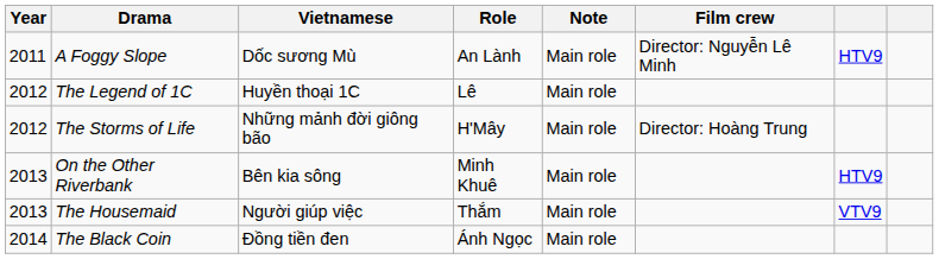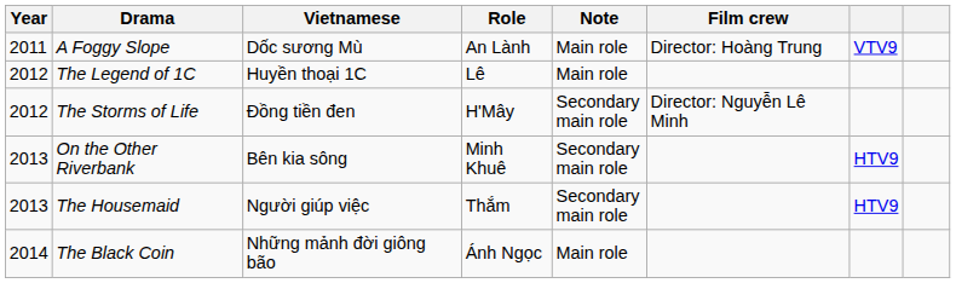 <table class="wikitable">
 <tr>
 <th>Year</th>
 <th>Drama</th>
 <th>Vietnamese</th>
 <th>Role</th>
 <th width=10%>Note</th>
 <th>Film crew</th>
 <th width=5%></th>
 <th width=5%></th>
 </tr>
 <tr>
 <td>2011</td>
 <td><em>A Foggy Slope</em></td>
 <td>Dốc sương Mù</td>
 <td>An Lành</td>
 <td>Main role</td>
-<td>Director: Nguyễn Lê Minh</td>
-<td><a href='#'>HTV9</a></td>
+<td>Director: Hoàng Trung</td>
+<td><a href='#'>VTV9</a></td>
 <td></td>
 </tr>
 <tr>
 <td>2012</td>
 <td><em>The Legend of 1C</em></td>
 <td>Huyền thoại 1C</td>
 <td>Lê</td>
 <td>Main role</td>
 <td></td>
 <td></td>
 <td></td>
 </tr>
 <tr>
 <td>2012</td>
 <td><em>The Storms of Life</em></td>
-<td>Những mảnh đời giông bão</td>
+<td>Đồng tiền đen</td>
 <td>H'Mây</td>
-<td>Main role</td>
-<td>Director: Hoàng Trung</td>
+<td>Secondary main role</td>
+<td>Director: Nguyễn Lê Minh</td>
 <td></td>
 <td></td>
 </tr>
 <tr>
 <td>2013</td>
 <td><em>On the Other Riverbank</em></td>
 <td>Bên kia sông</td>
 <td>Minh Khuê</td>
-<td>Main role</td>
+<td>Secondary main role</td>
 <td></td>
 <td><a href='#'>HTV9</a></td>
 <td></td>
 </tr>
 <tr>
 <td>2013</td>
 <td><em>The Housemaid</em></td>
 <td>Người giúp việc</td>
 <td>Thắm</td>
-<td>Main role</td>
+<td>Secondary main role</td>
 <td></td>
-<td><a href='#'>VTV9</a></td>
+<td><a href='#'>HTV9</a></td>
 <td></td>
 </tr>
 <tr>
 <td>2014</td>
 <td><em>The Black Coin</em></td>
-<td>Đồng tiền đen</td>
+<td>Những mảnh đời giông bão</td>
 <td>Ánh Ngọc</td>
 <td>Main role</td>
 <td></td>
 <td></td>
 <td></td>
 </tr>
 </table>
